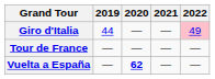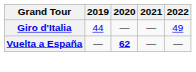 <table class="wikitable plainrowheaders">
 <tr>
 <th>Grand Tour</th>
 <th scope="col">2019</th>
 <th scope="col">2020</th>
 <th scope="col">2021</th>
 <th scope="col">2022</th>
 </tr>
 <tr style="text-align:center;">
 <th scope="row"> <a href='#'>Giro d'Italia</a></th>
 <td style="text-align:center;"><a href='#'>44</a></td>
 <td>—</td>
 <td>—</td>
-<td style="background: pink;"><a href='#'>49</a></td>
-</tr>
-<tr style="text-align:center;">
-<th scope="row"> <a href='#'>Tour de France</a></th>
-<td>—</td>
-<td>—</td>
-<td>—</td>
-<td>—</td>
+<td><a href='#'>49</a></td>
 </tr>
 <tr style="text-align:center;">
 <th scope="row"> <a href='#'>Vuelta a España</a></th>
 <td>—</td>
 <td><strong><a href='#'>62</a></strong></td>
 <td>—</td>
 <td>—</td>
 </tr>
 </table>
